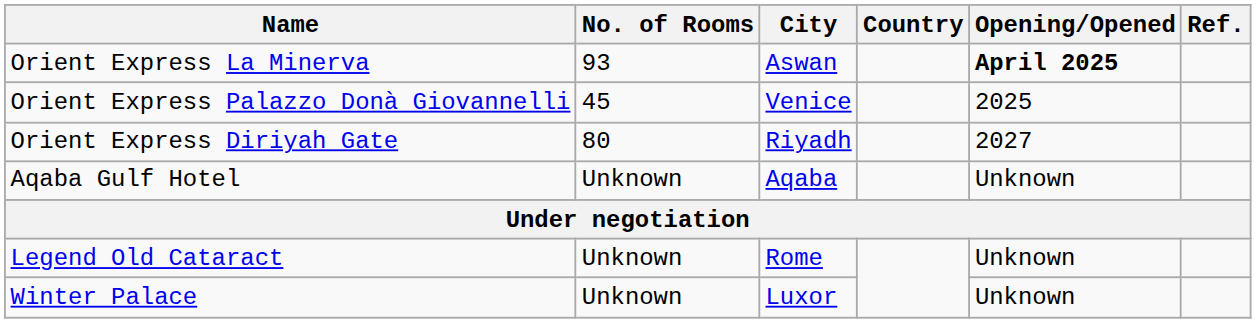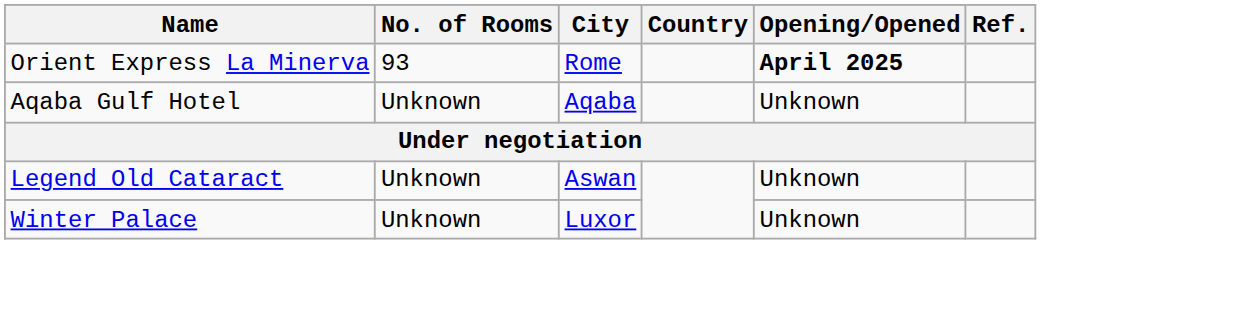 <table class="wikitable">
 <tr>
 <th>Name</th>
 <th>No. of Rooms</th>
 <th>City</th>
 <th>Country</th>
 <th>Opening/Opened</th>
 <th>Ref.</th>
 </tr>
 <tr>
 <td>Orient Express <a href='#'>La Minerva</a></td>
 <td>93</td>
-<td><a href='#'>Aswan</a></td>
+<td><a href='#'>Rome</a></td>
 <td></td>
 <td><strong>April 2025</strong></td>
-<td></td>
-</tr>
-<tr>
-<td>Orient Express <a href='#'>Palazzo Donà Giovannelli</a></td>
-<td>45</td>
-<td><a href='#'>Venice</a></td>
-<td></td>
-<td>2025</td>
-<td></td>
-</tr>
-<tr>
-<td>Orient Express <a href='#'>Diriyah Gate</a></td>
-<td>80</td>
-<td><a href='#'>Riyadh</a></td>
-<td></td>
-<td>2027</td>
 <td></td>
 </tr>
 <tr>
 <td>Aqaba Gulf Hotel</td>
 <td>Unknown</td>
 <td><a href='#'>Aqaba</a></td>
 <td></td>
 <td>Unknown</td>
 <td></td>
 </tr>
 <tr>
 <th colspan="6">Under negotiation</th>
 </tr>
 <tr>
 <td><a href='#'>Legend Old Cataract</a></td>
 <td>Unknown</td>
-<td><a href='#'>Rome</a></td>
+<td><a href='#'>Aswan</a></td>
 <td rowspan="2"></td>
 <td>Unknown</td>
 <td></td>
 </tr>
 <tr>
 <td><a href='#'>Winter Palace</a></td>
 <td>Unknown</td>
 <td><a href='#'>Luxor</a></td>
 <td>Unknown</td>
 <td></td>
 </tr>
 </table>
